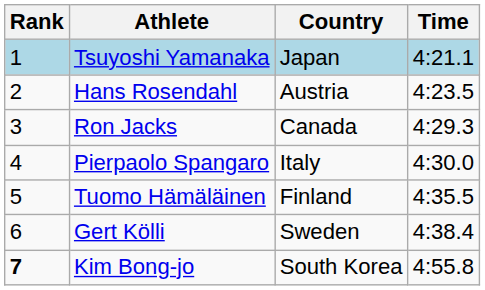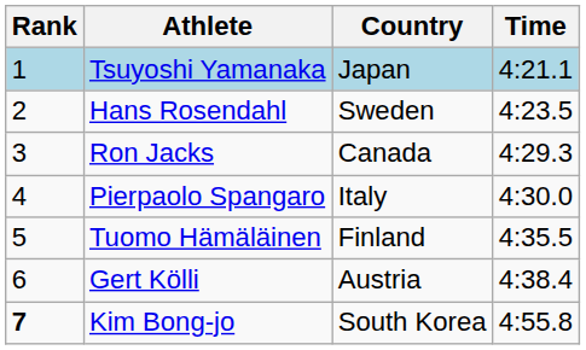 <table class="wikitable">
 <tr>
 <th>Rank</th>
 <th>Athlete</th>
 <th>Country</th>
 <th>Time</th>
 </tr>
 <tr bgcolor=lightblue>
 <td>1</td>
 <td><a href='#'>Tsuyoshi Yamanaka</a></td>
 <td>Japan</td>
 <td>4:21.1</td>
 </tr>
 <tr>
 <td>2</td>
 <td><a href='#'>Hans Rosendahl</a></td>
-<td>Austria</td>
+<td>Sweden</td>
 <td>4:23.5</td>
 </tr>
 <tr>
 <td>3</td>
 <td><a href='#'>Ron Jacks</a></td>
 <td>Canada</td>
 <td>4:29.3</td>
 </tr>
 <tr>
 <td>4</td>
 <td><a href='#'>Pierpaolo Spangaro</a></td>
 <td>Italy</td>
 <td>4:30.0</td>
 </tr>
 <tr>
 <td>5</td>
 <td><a href='#'>Tuomo Hämäläinen</a></td>
 <td>Finland</td>
 <td>4:35.5</td>
 </tr>
 <tr>
 <td>6</td>
 <td><a href='#'>Gert Kölli</a></td>
-<td>Sweden</td>
+<td>Austria</td>
 <td>4:38.4</td>
 </tr>
 <tr>
 <td><strong>7</strong></td>
 <td><a href='#'>Kim Bong-jo</a></td>
 <td>South Korea</td>
 <td>4:55.8</td>
 </tr>
 </table>
